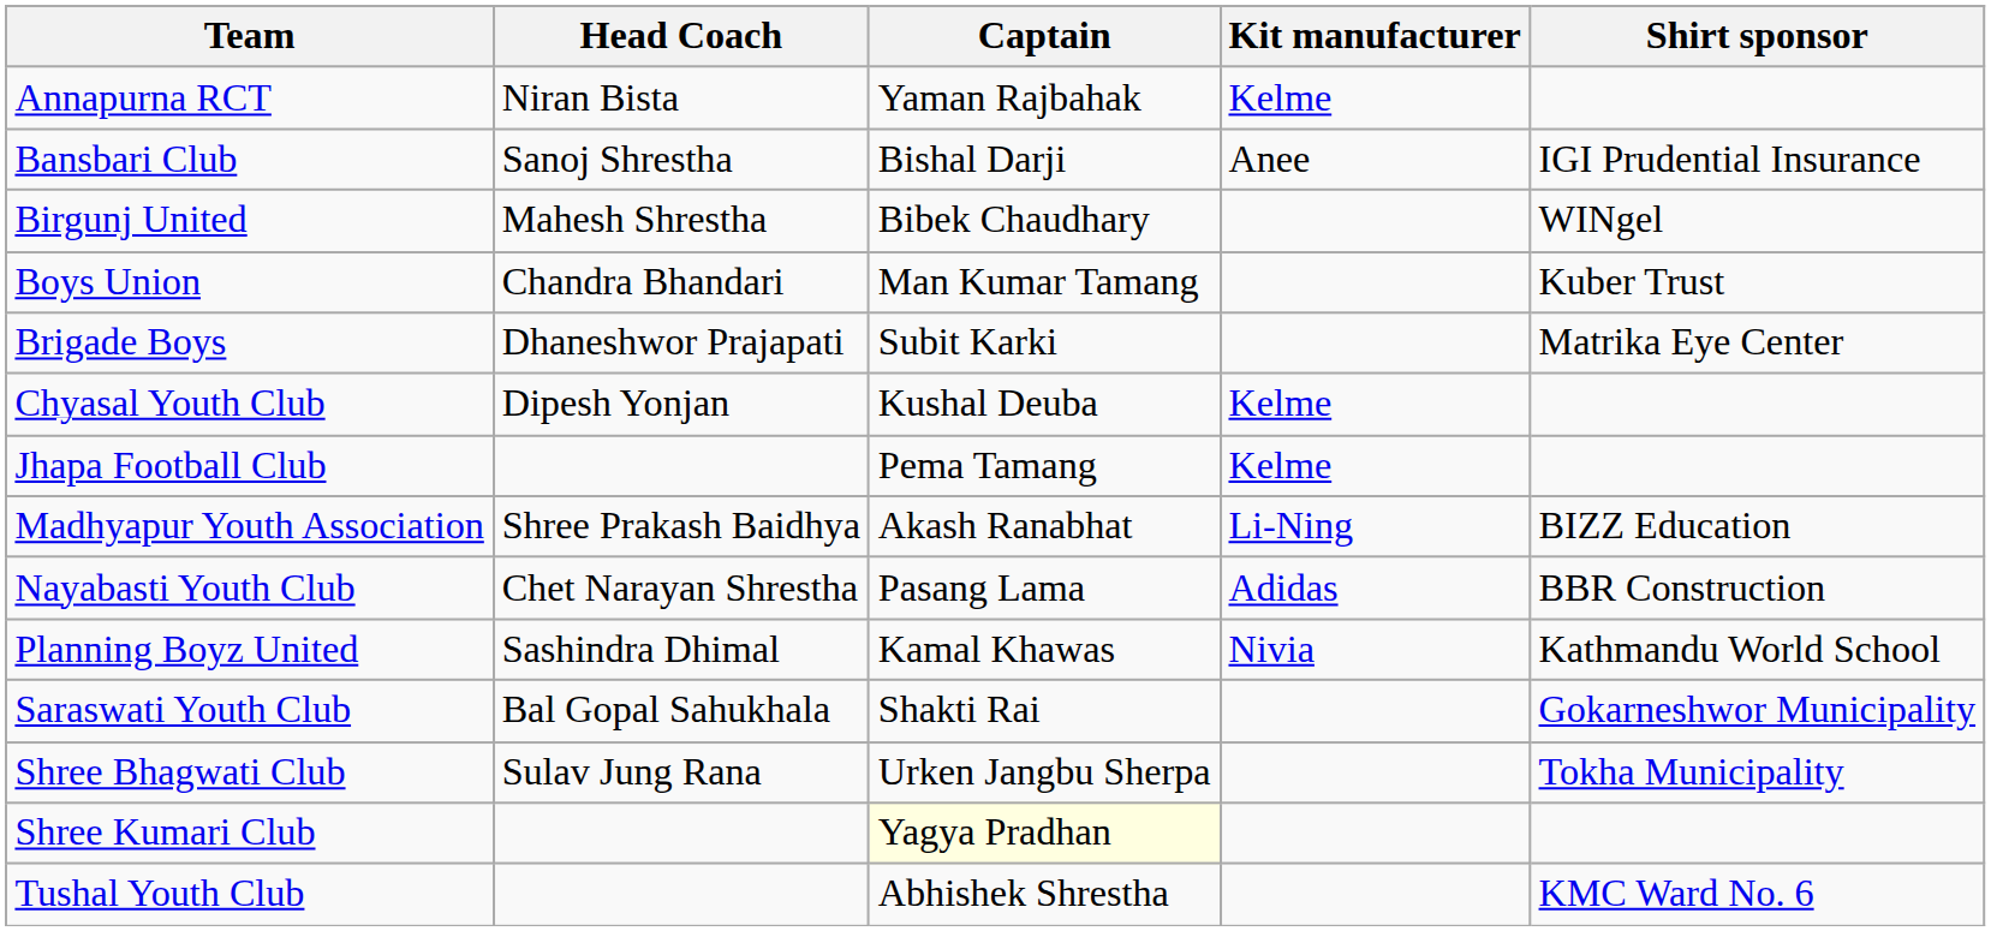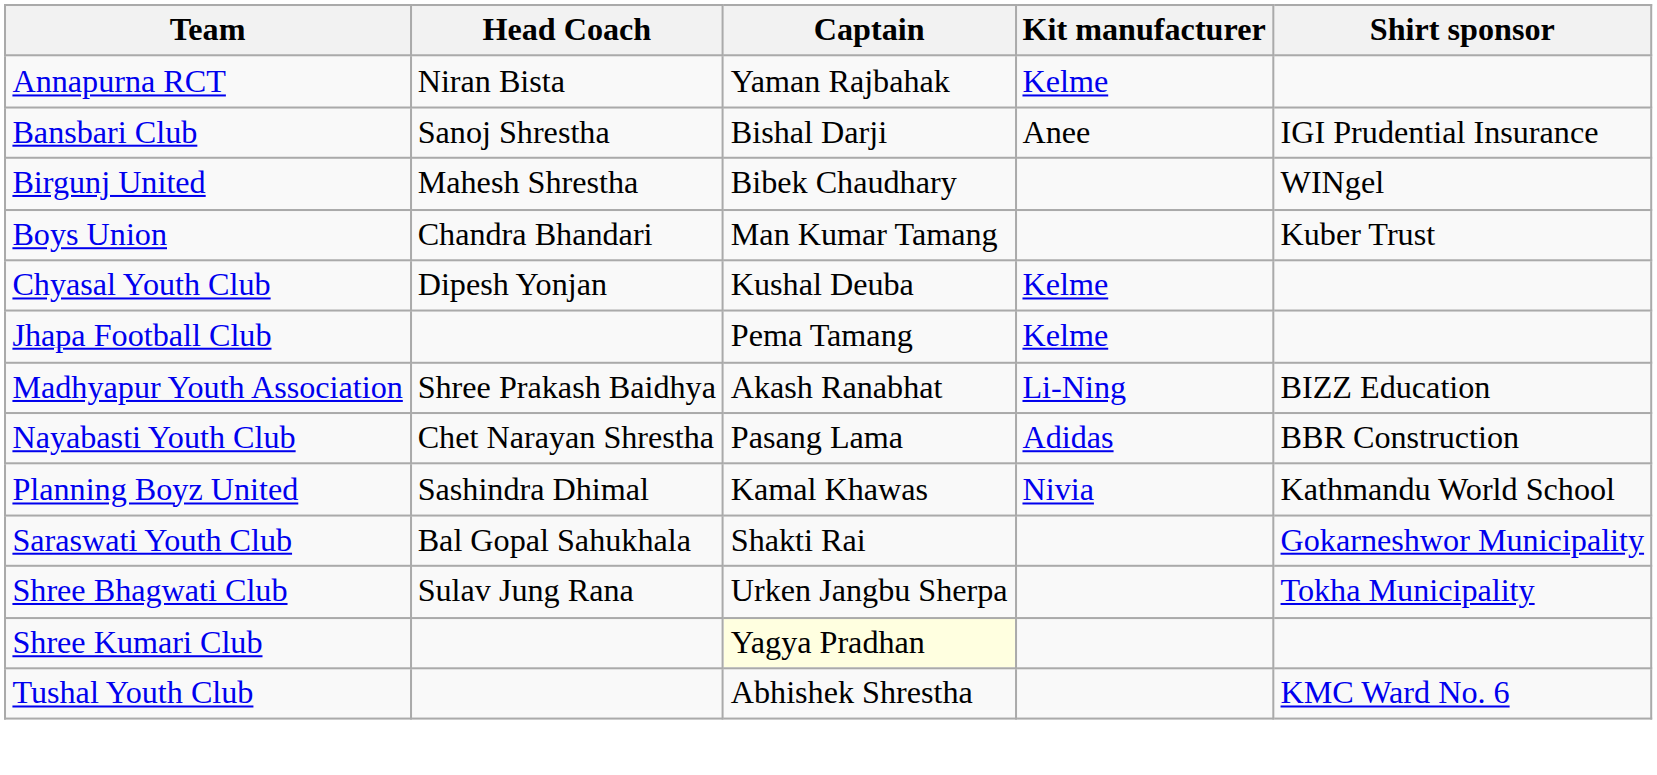 <table class="wikitable sortable">
 <tr>
 <th>Team</th>
 <th>Head Coach</th>
 <th>Captain</th>
 <th>Kit manufacturer</th>
 <th>Shirt sponsor</th>
 </tr>
 <tr>
 <td><a href='#'>Annapurna RCT</a></td>
 <td> Niran Bista</td>
 <td> Yaman Rajbahak</td>
 <td> <a href='#'>Kelme</a></td>
 <td></td>
 </tr>
 <tr>
 <td><a href='#'>Bansbari Club</a></td>
 <td> Sanoj Shrestha</td>
 <td> Bishal Darji</td>
 <td> Anee</td>
 <td>IGI Prudential Insurance</td>
 </tr>
 <tr>
 <td><a href='#'>Birgunj United</a></td>
 <td> Mahesh Shrestha</td>
 <td> Bibek Chaudhary</td>
 <td></td>
 <td>WINgel</td>
 </tr>
 <tr>
 <td><a href='#'>Boys Union</a></td>
 <td> Chandra Bhandari</td>
 <td> Man Kumar Tamang</td>
 <td></td>
 <td>Kuber Trust</td>
-</tr>
-<tr>
-<td><a href='#'>Brigade Boys</a></td>
-<td> Dhaneshwor Prajapati</td>
-<td> Subit Karki</td>
-<td></td>
-<td>Matrika Eye Center</td>
 </tr>
 <tr>
 <td><a href='#'>Chyasal Youth Club</a></td>
 <td> Dipesh Yonjan</td>
 <td> Kushal Deuba</td>
 <td> <a href='#'>Kelme</a></td>
 <td></td>
 </tr>
 <tr>
 <td><a href='#'>Jhapa Football Club</a></td>
 <td></td>
 <td> Pema Tamang</td>
 <td> <a href='#'>Kelme</a></td>
 <td></td>
 </tr>
 <tr>
 <td><a href='#'>Madhyapur Youth Association</a></td>
 <td> Shree Prakash Baidhya</td>
 <td> Akash Ranabhat</td>
 <td> <a href='#'>Li-Ning</a></td>
 <td>BIZZ Education</td>
 </tr>
 <tr>
 <td><a href='#'>Nayabasti Youth Club</a></td>
 <td> Chet Narayan Shrestha</td>
 <td> Pasang Lama</td>
 <td> <a href='#'>Adidas</a></td>
 <td>BBR Construction</td>
 </tr>
 <tr>
 <td><a href='#'>Planning Boyz United</a></td>
 <td> Sashindra Dhimal</td>
 <td> Kamal Khawas</td>
 <td> <a href='#'>Nivia</a></td>
 <td>Kathmandu World School</td>
 </tr>
 <tr>
 <td><a href='#'>Saraswati Youth Club</a></td>
 <td> Bal Gopal Sahukhala</td>
 <td> Shakti Rai</td>
 <td></td>
 <td><a href='#'>Gokarneshwor Municipality</a></td>
 </tr>
 <tr>
 <td><a href='#'>Shree Bhagwati Club</a></td>
 <td> Sulav Jung Rana</td>
 <td> Urken Jangbu Sherpa</td>
 <td></td>
 <td><a href='#'>Tokha Municipality</a></td>
 </tr>
 <tr>
 <td><a href='#'>Shree Kumari Club</a></td>
 <td></td>
 <td style="background: lightyellow;"> Yagya Pradhan</td>
 <td></td>
 <td></td>
 </tr>
 <tr>
 <td><a href='#'>Tushal Youth Club</a></td>
 <td></td>
 <td> Abhishek Shrestha</td>
 <td></td>
 <td><a href='#'> KMC Ward No. 6</a></td>
 </tr>
 </table>
